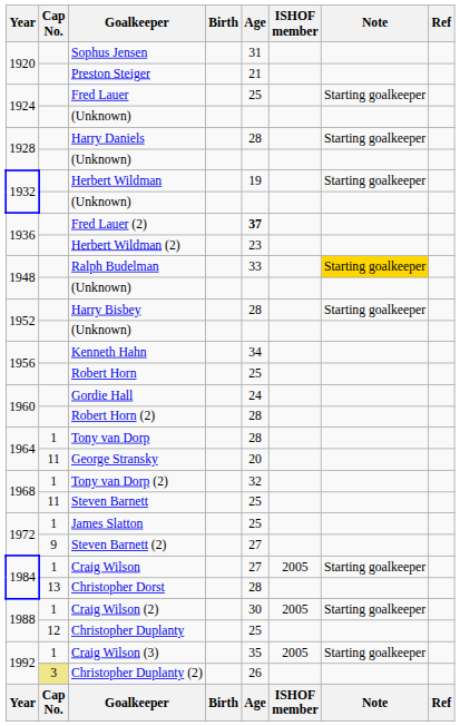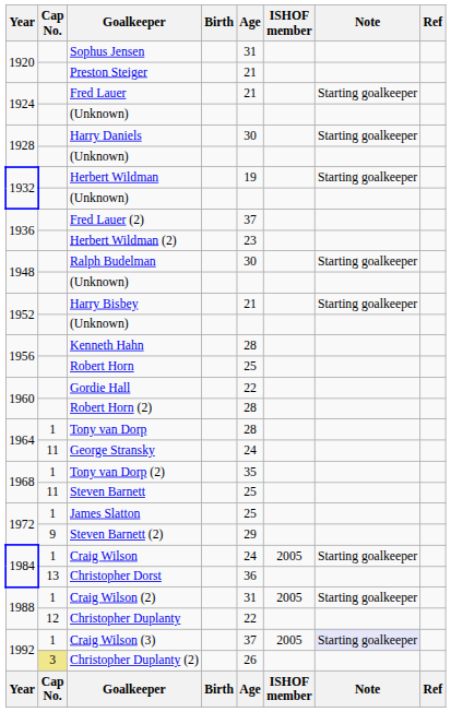 <table class="wikitable sortable" style="text-align: center; font-size: 90%; margin-left: 1em;">
 <tr>
 <th>Year</th>
 <th class="unsortable">Cap<br>No.</th>
 <th>Goalkeeper</th>
 <th>Birth</th>
 <th>Age</th>
 <th>ISHOF<br>member</th>
 <th>Note</th>
 <th class="unsortable">Ref</th>
 </tr>
 <tr>
 <td rowspan="2" style="text-align: left;">1920</td>
 <td></td>
 <td style="text-align: left;" data-sort-value="Jensen, Sophus"><a href='#'>Sophus Jensen</a></td>
 <td></td>
 <td>31</td>
 <td></td>
 <td style="text-align: left;"></td>
 <td></td>
 </tr>
 <tr>
 <td></td>
 <td style="text-align: left;" data-sort-value="Steiger, Preston"><a href='#'>Preston Steiger</a></td>
 <td></td>
 <td>21</td>
 <td></td>
 <td style="text-align: left;"></td>
 <td></td>
 </tr>
 <tr>
 <td rowspan="2" style="text-align: left;">1924 </td>
 <td></td>
 <td style="text-align: left;" data-sort-value="Lauer, Fred"><a href='#'>Fred Lauer</a></td>
 <td></td>
-<td>25</td>
+<td>21</td>
 <td></td>
 <td style="text-align: left;">Starting goalkeeper</td>
 <td></td>
 </tr>
 <tr>
 <td></td>
 <td style="text-align: left;" data-sort-value="ZZZZZ">(Unknown)</td>
 <td></td>
 <td></td>
 <td></td>
 <td style="text-align: left;"></td>
 <td></td>
 </tr>
 <tr>
 <td rowspan="2" style="text-align: left;">1928</td>
 <td></td>
 <td style="text-align: left;" data-sort-value="Daniels, Harry"><a href='#'>Harry Daniels</a></td>
 <td></td>
-<td>28</td>
+<td>30</td>
 <td></td>
 <td style="text-align: left;">Starting goalkeeper</td>
 <td></td>
 </tr>
 <tr>
 <td></td>
 <td style="text-align: left;" data-sort-value="ZZZZZ">(Unknown)</td>
 <td></td>
 <td></td>
 <td></td>
 <td style="text-align: left;"></td>
 <td></td>
 </tr>
 <tr>
 <td rowspan="2" style="border: 2px solid blue; text-align: left;">1932 </td>
 <td></td>
 <td style="text-align: left;" data-sort-value="Wildman, Herbert"><a href='#'>Herbert Wildman</a></td>
 <td></td>
 <td>19</td>
 <td></td>
 <td style="text-align: left;">Starting goalkeeper</td>
 <td></td>
 </tr>
 <tr>
 <td></td>
 <td style="text-align: left;" data-sort-value="ZZZZZ">(Unknown)</td>
 <td></td>
 <td></td>
 <td></td>
 <td style="text-align: left;"></td>
 <td></td>
 </tr>
 <tr>
 <td rowspan="2" style="text-align: left;">1936</td>
 <td></td>
 <td style="text-align: left;" data-sort-value="Lauer, Fred"><a href='#'>Fred Lauer</a> (2)</td>
 <td></td>
-<td><strong>37</strong></td>
+<td>37</td>
 <td></td>
 <td style="text-align: left;"></td>
 <td></td>
 </tr>
 <tr>
 <td></td>
 <td style="text-align: left;" data-sort-value="Wildman, Herbert"><a href='#'>Herbert Wildman</a> (2)</td>
 <td></td>
 <td>23</td>
 <td></td>
 <td style="text-align: left;"></td>
 <td></td>
 </tr>
 <tr>
 <td rowspan="2" style="text-align: left;">1948</td>
 <td></td>
 <td style="text-align: left;" data-sort-value="Budelman, Ralph"><a href='#'>Ralph Budelman</a></td>
 <td></td>
-<td>33</td>
+<td>30</td>
 <td></td>
-<td style="background: gold; text-align: left;">Starting goalkeeper</td>
+<td style="text-align: left;">Starting goalkeeper</td>
 <td></td>
 </tr>
 <tr>
 <td></td>
 <td style="text-align: left;" data-sort-value="ZZZZZ">(Unknown)</td>
 <td></td>
 <td></td>
 <td></td>
 <td style="text-align: left;"></td>
 <td></td>
 </tr>
 <tr>
 <td rowspan="2" style="text-align: left;">1952</td>
 <td></td>
 <td style="text-align: left;" data-sort-value="Bisbey, Harry"><a href='#'>Harry Bisbey</a></td>
 <td></td>
-<td>28</td>
+<td>21</td>
 <td></td>
 <td style="text-align: left;">Starting goalkeeper</td>
 <td></td>
 </tr>
 <tr>
 <td></td>
 <td style="text-align: left;" data-sort-value="ZZZZZ">(Unknown)</td>
 <td></td>
 <td></td>
 <td></td>
 <td style="text-align: left;"></td>
 <td></td>
 </tr>
 <tr>
 <td rowspan="2" style="text-align: left;">1956</td>
 <td></td>
 <td style="text-align: left;" data-sort-value="Hahn, Kenneth"><a href='#'>Kenneth Hahn</a></td>
 <td></td>
-<td>34</td>
+<td>28</td>
 <td></td>
 <td style="text-align: left;"></td>
 <td></td>
 </tr>
 <tr>
 <td></td>
 <td style="text-align: left;" data-sort-value="Horn, Robert"><a href='#'>Robert Horn</a></td>
 <td></td>
 <td>25</td>
 <td></td>
 <td style="text-align: left;"></td>
 <td></td>
 </tr>
 <tr>
 <td rowspan="2" style="text-align: left;">1960</td>
 <td></td>
 <td style="text-align: left;" data-sort-value="Hall, Gordie"><a href='#'>Gordie Hall</a></td>
 <td></td>
-<td>24</td>
+<td>22</td>
 <td></td>
 <td style="text-align: left;"></td>
 <td></td>
 </tr>
 <tr>
 <td></td>
 <td style="text-align: left;" data-sort-value="Horn, Robert"><a href='#'>Robert Horn</a> (2)</td>
 <td></td>
 <td>28</td>
 <td></td>
 <td style="text-align: left;"></td>
 <td></td>
 </tr>
 <tr>
 <td rowspan="2" style="text-align: left;">1964</td>
 <td>1</td>
 <td style="text-align: left;" data-sort-value="Van Dorp, Tony"><a href='#'>Tony van Dorp</a></td>
 <td></td>
 <td>28</td>
 <td></td>
 <td style="text-align: left;"></td>
 <td></td>
 </tr>
 <tr>
 <td>11</td>
 <td style="text-align: left;" data-sort-value="Stransky, George"><a href='#'>George Stransky</a></td>
 <td></td>
-<td>20</td>
+<td>24</td>
 <td></td>
 <td style="text-align: left;"></td>
 <td></td>
 </tr>
 <tr>
 <td rowspan="2" style="text-align: left;">1968</td>
 <td>1</td>
 <td style="text-align: left;" data-sort-value="Van Dorp, Tony"><a href='#'>Tony van Dorp</a> (2)</td>
 <td></td>
-<td>32</td>
+<td>35</td>
 <td></td>
 <td style="text-align: left;"></td>
 <td></td>
 </tr>
 <tr>
 <td>11</td>
 <td style="text-align: left;" data-sort-value="Barnett, Steven"><a href='#'>Steven Barnett</a></td>
 <td></td>
 <td>25</td>
 <td></td>
 <td style="text-align: left;"></td>
 <td></td>
 </tr>
 <tr>
 <td rowspan="2" style="text-align: left;">1972 </td>
 <td>1</td>
 <td style="text-align: left;" data-sort-value="Slatton, James"><a href='#'>James Slatton</a></td>
 <td></td>
 <td>25</td>
 <td></td>
 <td style="text-align: left;"></td>
 <td></td>
 </tr>
 <tr>
 <td>9</td>
 <td style="text-align: left;" data-sort-value="Barnett, Steven"><a href='#'>Steven Barnett</a> (2)</td>
 <td></td>
-<td>27</td>
+<td>29</td>
 <td></td>
 <td style="text-align: left;"></td>
 <td></td>
 </tr>
 <tr>
 <td rowspan="2" style="border: 2px solid blue; text-align: left;">1984 </td>
 <td>1</td>
 <td style="text-align: left;" data-sort-value="Wilson, Craig"><a href='#'>Craig Wilson</a></td>
 <td></td>
-<td>27</td>
+<td>24</td>
 <td>2005</td>
 <td style="text-align: left;">Starting goalkeeper</td>
 <td></td>
 </tr>
 <tr>
 <td>13</td>
 <td style="text-align: left;" data-sort-value="Dorst, Christopher"><a href='#'>Christopher Dorst</a></td>
 <td></td>
-<td>28</td>
+<td>36</td>
 <td></td>
 <td style="text-align: left;"></td>
 <td></td>
 </tr>
 <tr>
 <td rowspan="2" style="text-align: left;">1988 </td>
 <td>1</td>
 <td style="text-align: left;" data-sort-value="Wilson, Craig"><a href='#'>Craig Wilson</a> (2)</td>
 <td></td>
-<td>30</td>
+<td>31</td>
 <td>2005</td>
 <td style="text-align: left;">Starting goalkeeper</td>
 <td></td>
 </tr>
 <tr>
 <td>12</td>
 <td style="text-align: left;" data-sort-value="Duplanty, Christopher"><a href='#'>Christopher Duplanty</a></td>
 <td></td>
-<td>25</td>
+<td>22</td>
 <td></td>
 <td style="text-align: left;"></td>
 <td></td>
 </tr>
 <tr>
 <td rowspan="2" style="text-align: left;">1992</td>
 <td>1</td>
 <td style="text-align: left;" data-sort-value="Wilson, Craig"><a href='#'>Craig Wilson</a> (3)</td>
 <td></td>
-<td>35</td>
+<td>37</td>
 <td>2005</td>
-<td style="text-align: left;">Starting goalkeeper</td>
+<td style="background: lavender; text-align: left;">Starting goalkeeper</td>
 <td></td>
 </tr>
 <tr>
 <td style="background: khaki;">3</td>
 <td style="text-align: left;" data-sort-value="Duplanty, Christopher"><a href='#'>Christopher Duplanty</a> (2)</td>
 <td></td>
 <td>26</td>
 <td></td>
 <td style="text-align: left;"></td>
 <td></td>
 </tr>
 <tr>
 <th>Year</th>
 <th>Cap<br>No.</th>
 <th>Goalkeeper</th>
 <th>Birth</th>
 <th>Age</th>
 <th>ISHOF<br>member</th>
 <th>Note</th>
 <th>Ref</th>
 </tr>
 </table>
